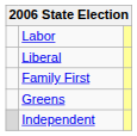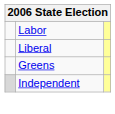 <table class="wikitable" style="float:right; margin-left:1em">
 <tr>
 <th colspan="3">2006 State Election</th>
 </tr>
 <tr>
 <td> </td>
 <td><a href='#'>Labor</a></td>
 <td style="background:#ff9;"></td>
 </tr>
 <tr>
 <td> </td>
 <td><a href='#'>Liberal</a></td>
 <td style="background:#ff9;"></td>
 </tr>
 <tr>
 <td> </td>
-<td><a href='#'>Family First</a></td>
-<td style="background:#ff9;"></td>
-</tr>
-<tr>
-<td> </td>
 <td><a href='#'>Greens</a></td>
 <td style="background:#ff9;"></td>
 </tr>
 <tr>
 <td style="background:#d8d8d8;"> </td>
 <td><a href='#'>Independent</a></td>
 <td style="background:#ff9;"></td>
 </tr>
 </table>
